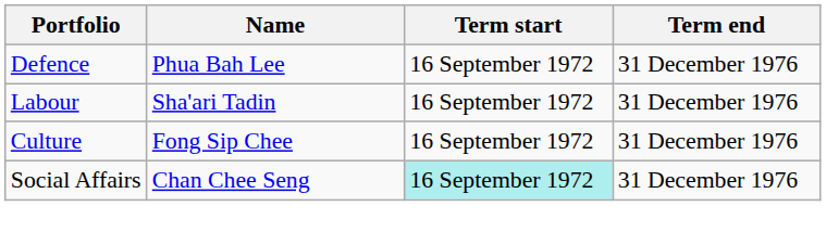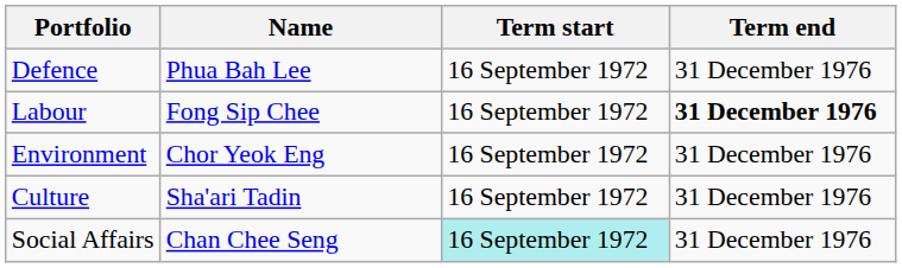 <table class="wikitable unsortable" style="font-size: 90%;">
 <tr>
 <th scope="col">Portfolio</th>
 <th scope="col" width="150px">Name</th>
 <th scope="col" width="120px">Term start</th>
 <th scope="col" width="120px">Term end</th>
 </tr>
 <tr>
 <td><a href='#'>Defence</a></td>
 <td><a href='#'>Phua Bah Lee</a></td>
 <td>16 September 1972</td>
 <td>31 December 1976</td>
 </tr>
 <tr>
 <td><a href='#'>Labour</a></td>
-<td><a href='#'>Sha'ari Tadin</a></td>
+<td><a href='#'>Fong Sip Chee</a></td>
+<td>16 September 1972</td>
+<td><strong>31 December 1976</strong></td>
+</tr>
+<tr>
+<td><a href='#'>Environment</a></td>
+<td><a href='#'>Chor Yeok Eng</a></td>
 <td>16 September 1972</td>
 <td>31 December 1976</td>
 </tr>
 <tr>
 <td><a href='#'>Culture</a></td>
-<td><a href='#'>Fong Sip Chee</a></td>
+<td><a href='#'>Sha'ari Tadin</a></td>
 <td>16 September 1972</td>
 <td>31 December 1976</td>
 </tr>
 <tr>
 <td>Social Affairs</td>
 <td><a href='#'>Chan Chee Seng</a></td>
 <td style="background: paleturquoise;">16 September 1972</td>
 <td>31 December 1976</td>
 </tr>
 </table>
